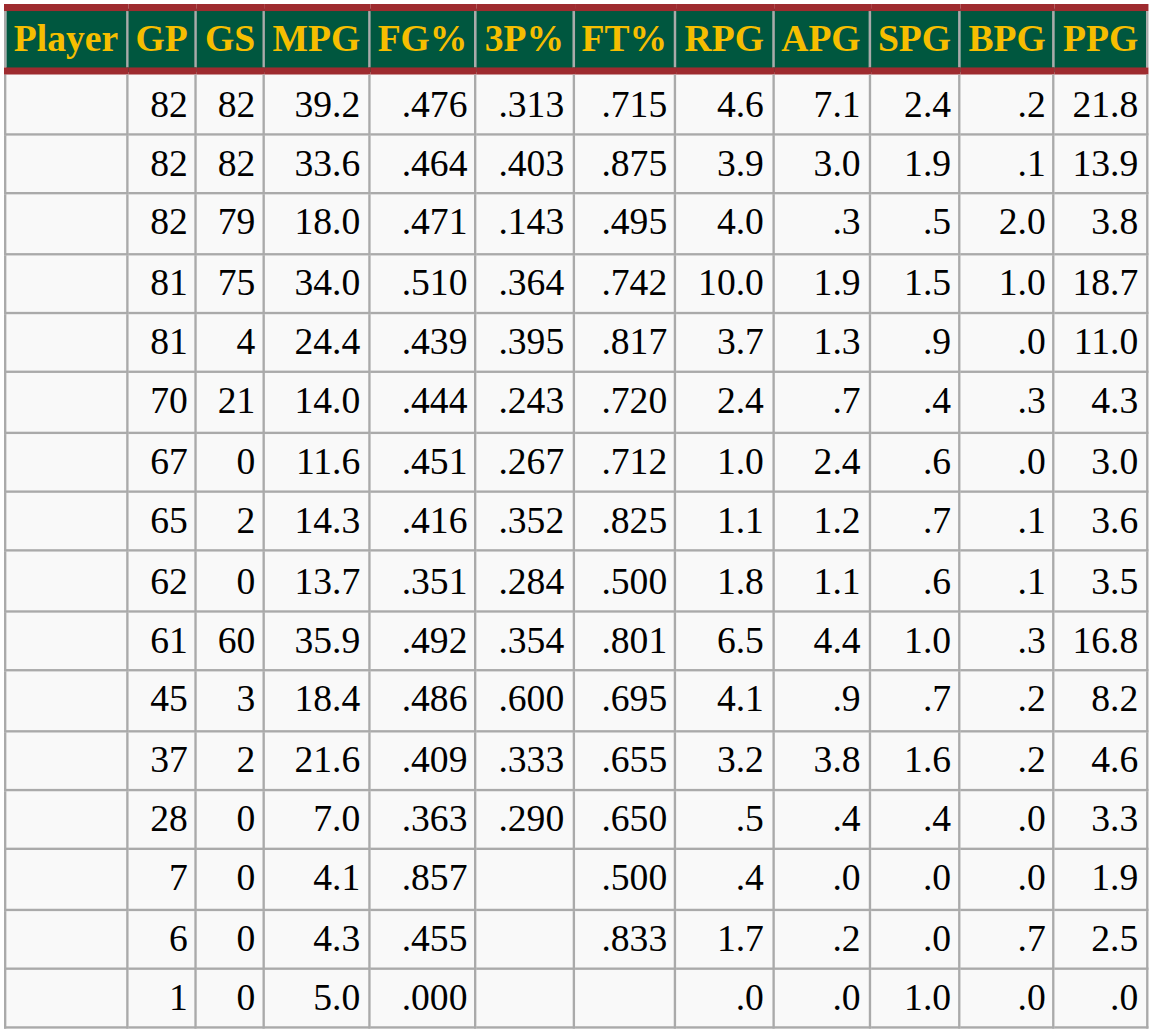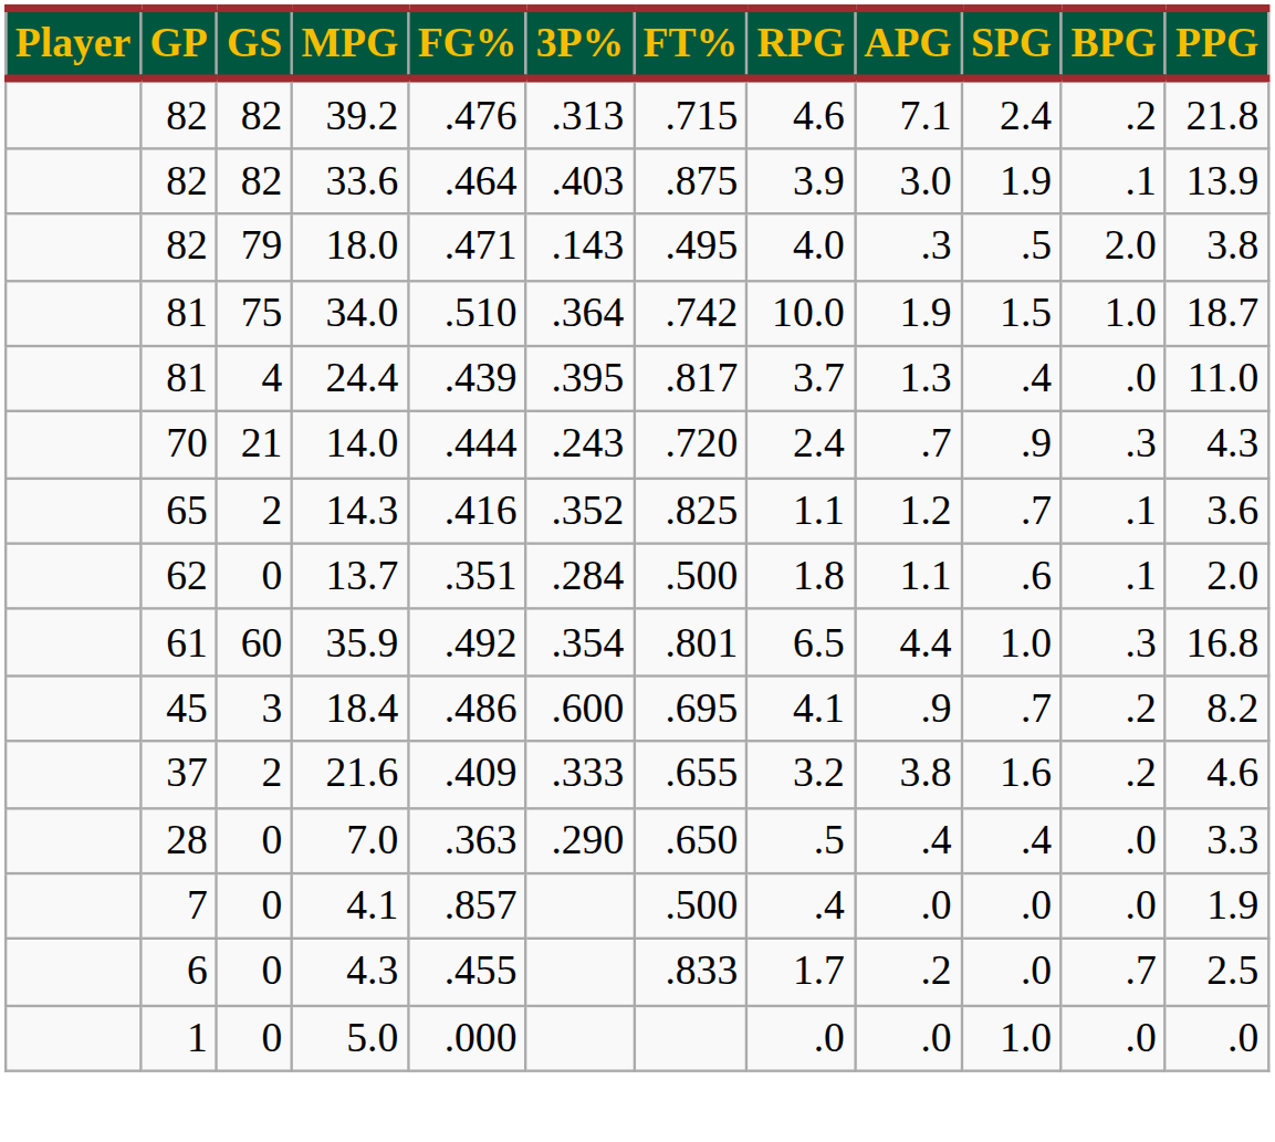 <table class="wikitable sortable" style="text-align:right;">
 <tr>
 <th style="background:#00573F; color:#F6BE00; border-top:#9E2B2F 3px solid; border-bottom:#9E2B2F 3px solid;">Player</th>
 <th style="background:#00573F; color:#F6BE00; border-top:#9E2B2F 3px solid; border-bottom:#9E2B2F 3px solid;">GP</th>
 <th style="background:#00573F; color:#F6BE00; border-top:#9E2B2F 3px solid; border-bottom:#9E2B2F 3px solid;">GS</th>
 <th style="background:#00573F; color:#F6BE00; border-top:#9E2B2F 3px solid; border-bottom:#9E2B2F 3px solid;">MPG</th>
 <th style="background:#00573F; color:#F6BE00; border-top:#9E2B2F 3px solid; border-bottom:#9E2B2F 3px solid;">FG%</th>
 <th style="background:#00573F; color:#F6BE00; border-top:#9E2B2F 3px solid; border-bottom:#9E2B2F 3px solid;">3P%</th>
 <th style="background:#00573F; color:#F6BE00; border-top:#9E2B2F 3px solid; border-bottom:#9E2B2F 3px solid;">FT%</th>
 <th style="background:#00573F; color:#F6BE00; border-top:#9E2B2F 3px solid; border-bottom:#9E2B2F 3px solid;">RPG</th>
 <th style="background:#00573F; color:#F6BE00; border-top:#9E2B2F 3px solid; border-bottom:#9E2B2F 3px solid;">APG</th>
 <th style="background:#00573F; color:#F6BE00; border-top:#9E2B2F 3px solid; border-bottom:#9E2B2F 3px solid;">SPG</th>
 <th style="background:#00573F; color:#F6BE00; border-top:#9E2B2F 3px solid; border-bottom:#9E2B2F 3px solid;">BPG</th>
 <th style="background:#00573F; color:#F6BE00; border-top:#9E2B2F 3px solid; border-bottom:#9E2B2F 3px solid;">PPG</th>
 </tr>
 <tr>
 <td style="text-align:left;"></td>
 <td>82</td>
 <td>82</td>
 <td>39.2</td>
 <td>.476</td>
 <td>.313</td>
 <td>.715</td>
 <td>4.6</td>
 <td>7.1</td>
 <td>2.4</td>
 <td>.2</td>
 <td>21.8</td>
 </tr>
 <tr>
 <td style="text-align:left;"></td>
 <td>82</td>
 <td>82</td>
 <td>33.6</td>
 <td>.464</td>
 <td>.403</td>
 <td>.875</td>
 <td>3.9</td>
 <td>3.0</td>
 <td>1.9</td>
 <td>.1</td>
 <td>13.9</td>
 </tr>
 <tr>
 <td style="text-align:left;"></td>
 <td>82</td>
 <td>79</td>
 <td>18.0</td>
 <td>.471</td>
 <td>.143</td>
 <td>.495</td>
 <td>4.0</td>
 <td>.3</td>
 <td>.5</td>
 <td>2.0</td>
 <td>3.8</td>
 </tr>
 <tr>
 <td style="text-align:left;"></td>
 <td>81</td>
 <td>75</td>
 <td>34.0</td>
 <td>.510</td>
 <td>.364</td>
 <td>.742</td>
 <td>10.0</td>
 <td>1.9</td>
 <td>1.5</td>
 <td>1.0</td>
 <td>18.7</td>
 </tr>
 <tr>
 <td style="text-align:left;"></td>
 <td>81</td>
 <td>4</td>
 <td>24.4</td>
 <td>.439</td>
 <td>.395</td>
 <td>.817</td>
 <td>3.7</td>
 <td>1.3</td>
-<td>.9</td>
+<td>.4</td>
 <td>.0</td>
 <td>11.0</td>
 </tr>
 <tr>
 <td style="text-align:left;"></td>
 <td>70</td>
 <td>21</td>
 <td>14.0</td>
 <td>.444</td>
 <td>.243</td>
 <td>.720</td>
 <td>2.4</td>
 <td>.7</td>
-<td>.4</td>
+<td>.9</td>
 <td>.3</td>
 <td>4.3</td>
-</tr>
-<tr>
-<td style="text-align:left;"></td>
-<td>67</td>
-<td>0</td>
-<td>11.6</td>
-<td>.451</td>
-<td>.267</td>
-<td>.712</td>
-<td>1.0</td>
-<td>2.4</td>
-<td>.6</td>
-<td>.0</td>
-<td>3.0</td>
 </tr>
 <tr>
 <td style="text-align:left;"></td>
 <td>65</td>
 <td>2</td>
 <td>14.3</td>
 <td>.416</td>
 <td>.352</td>
 <td>.825</td>
 <td>1.1</td>
 <td>1.2</td>
 <td>.7</td>
 <td>.1</td>
 <td>3.6</td>
 </tr>
 <tr>
 <td style="text-align:left;"></td>
 <td>62</td>
 <td>0</td>
 <td>13.7</td>
 <td>.351</td>
 <td>.284</td>
 <td>.500</td>
 <td>1.8</td>
 <td>1.1</td>
 <td>.6</td>
 <td>.1</td>
-<td>3.5</td>
+<td>2.0</td>
 </tr>
 <tr>
 <td style="text-align:left;"></td>
 <td>61</td>
 <td>60</td>
 <td>35.9</td>
 <td>.492</td>
 <td>.354</td>
 <td>.801</td>
 <td>6.5</td>
 <td>4.4</td>
 <td>1.0</td>
 <td>.3</td>
 <td>16.8</td>
 </tr>
 <tr>
 <td style="text-align:left;"></td>
 <td>45</td>
 <td>3</td>
 <td>18.4</td>
 <td>.486</td>
 <td>.600</td>
 <td>.695</td>
 <td>4.1</td>
 <td>.9</td>
 <td>.7</td>
 <td>.2</td>
 <td>8.2</td>
 </tr>
 <tr>
 <td style="text-align:left;"></td>
 <td>37</td>
 <td>2</td>
 <td>21.6</td>
 <td>.409</td>
 <td>.333</td>
 <td>.655</td>
 <td>3.2</td>
 <td>3.8</td>
 <td>1.6</td>
 <td>.2</td>
 <td>4.6</td>
 </tr>
 <tr>
 <td style="text-align:left;"></td>
 <td>28</td>
 <td>0</td>
 <td>7.0</td>
 <td>.363</td>
 <td>.290</td>
 <td>.650</td>
 <td>.5</td>
 <td>.4</td>
 <td>.4</td>
 <td>.0</td>
 <td>3.3</td>
 </tr>
 <tr>
 <td style="text-align:left;"></td>
 <td>7</td>
 <td>0</td>
 <td>4.1</td>
 <td>.857</td>
 <td></td>
 <td>.500</td>
 <td>.4</td>
 <td>.0</td>
 <td>.0</td>
 <td>.0</td>
 <td>1.9</td>
 </tr>
 <tr>
 <td style="text-align:left;"></td>
 <td>6</td>
 <td>0</td>
 <td>4.3</td>
 <td>.455</td>
 <td></td>
 <td>.833</td>
 <td>1.7</td>
 <td>.2</td>
 <td>.0</td>
 <td>.7</td>
 <td>2.5</td>
 </tr>
 <tr>
 <td style="text-align:left;"></td>
 <td>1</td>
 <td>0</td>
 <td>5.0</td>
 <td>.000</td>
 <td></td>
 <td></td>
 <td>.0</td>
 <td>.0</td>
 <td>1.0</td>
 <td>.0</td>
 <td>.0</td>
 </tr>
 </table>
